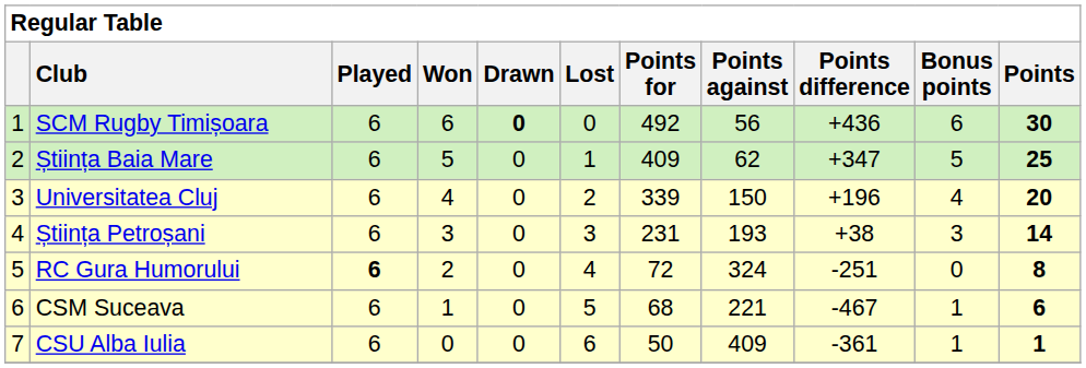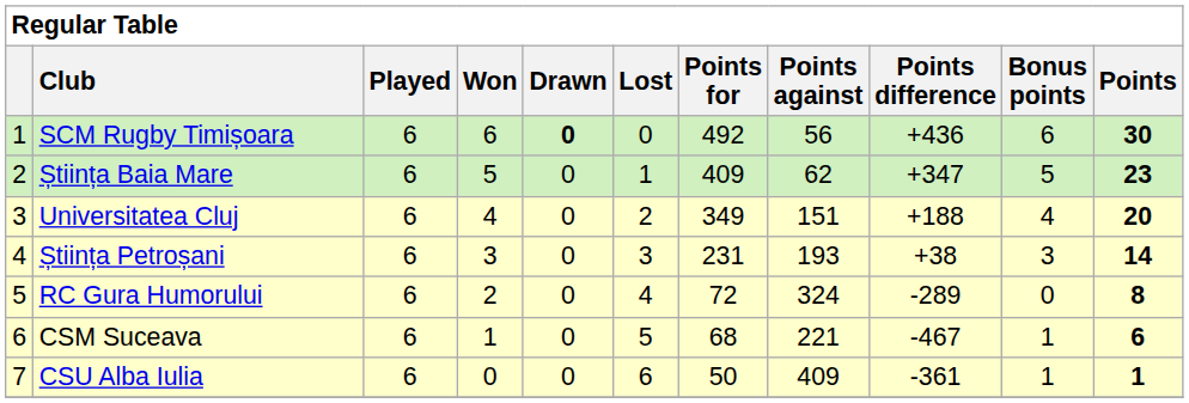 <table class="wikitable" style="float:left; margin-right:15px; text-align: centre;">
 <tr>
 <td colspan="11" bgcolor="#ffffff" cellpadding="0" cellspacing="0"><strong>Regular Table</strong></td>
 </tr>
 <tr>
 <th bgcolor="#efefef" width="10"></th>
 <th bgcolor="#efefef" style="text-align:left" width="200">Club</th>
 <th bgcolor="#efefef" width="20">Played</th>
 <th bgcolor="#efefef" width="20">Won</th>
 <th bgcolor="#efefef" width="20">Drawn</th>
 <th bgcolor="#efefef" width="20">Lost</th>
 <th bgcolor="#efefef" width="20">Points for</th>
 <th bgcolor="#efefef" width="20">Points against</th>
 <th bgcolor="#efefef" width="20">Points difference</th>
 <th bgcolor="#efefef" width="20">Bonus points</th>
 <th bgcolor="#efefef" width="20">Points</th>
 </tr>
 <tr bgcolor=#d0f0c0 align=center>
 <td>1</td>
 <td align=left><a href='#'>SCM Rugby Timișoara</a></td>
 <td>6</td>
 <td>6</td>
 <td><strong>0</strong></td>
 <td>0</td>
 <td>492</td>
 <td>56</td>
 <td>+436</td>
 <td>6</td>
 <td><strong>30</strong></td>
 </tr>
 <tr bgcolor=#d0f0c0 align=center>
 <td>2</td>
 <td align=left><a href='#'>Știința Baia Mare</a></td>
 <td>6</td>
 <td>5</td>
 <td>0</td>
 <td>1</td>
 <td>409</td>
 <td>62</td>
 <td>+347</td>
 <td>5</td>
-<td><strong>25</strong></td>
+<td><strong>23</strong></td>
 </tr>
 <tr bgcolor=#ffc align=center>
 <td>3</td>
 <td align=left><a href='#'>Universitatea Cluj</a></td>
 <td>6</td>
 <td>4</td>
 <td>0</td>
 <td>2</td>
-<td>339</td>
-<td>150</td>
-<td>+196</td>
+<td>349</td>
+<td>151</td>
+<td>+188</td>
 <td>4</td>
 <td><strong>20</strong></td>
 </tr>
 <tr bgcolor=#ffc align=center>
 <td>4</td>
 <td align=left><a href='#'>Știința Petroșani</a></td>
 <td>6</td>
 <td>3</td>
 <td>0</td>
 <td>3</td>
 <td>231</td>
 <td>193</td>
 <td>+38</td>
 <td>3</td>
 <td><strong>14</strong></td>
 </tr>
 <tr bgcolor=#ffc  align=center>
 <td>5</td>
 <td align=left><a href='#'>RC Gura Humorului</a></td>
-<td><strong>6</strong></td>
+<td>6</td>
 <td>2</td>
 <td>0</td>
 <td>4</td>
 <td>72</td>
 <td>324</td>
-<td>-251</td>
+<td>-289</td>
 <td>0</td>
 <td><strong>8</strong></td>
 </tr>
 <tr bgcolor=#ffc align=center align=center>
 <td>6</td>
 <td align=left>CSM Suceava</td>
 <td>6</td>
 <td>1</td>
 <td>0</td>
 <td>5</td>
 <td>68</td>
 <td>221</td>
 <td>-467</td>
 <td>1</td>
 <td><strong>6</strong></td>
 </tr>
 <tr bgcolor=#ffc align=center align=center>
 <td>7</td>
 <td align=left><a href='#'>CSU Alba Iulia</a></td>
 <td>6</td>
 <td>0</td>
 <td>0</td>
 <td>6</td>
 <td>50</td>
 <td>409</td>
 <td>-361</td>
 <td>1</td>
 <td><strong>1</strong></td>
 </tr>
 <tr>
 </tr>
 </table>
